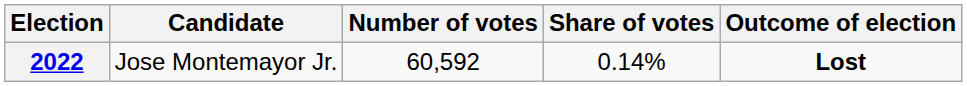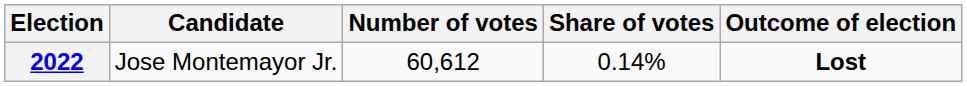 <table class="sortable wikitable" style="text-align:center">
 <tr>
 <th>Election</th>
 <th>Candidate</th>
 <th>Number of votes</th>
 <th>Share of votes</th>
 <th>Outcome of election</th>
 </tr>
 <tr>
 <th><a href='#'>2022</a></th>
 <td>Jose Montemayor Jr.</td>
-<td>60,592</td>
+<td>60,612</td>
 <td>0.14%</td>
 <td><strong>Lost<strong><em></td>
 </tr>
 </table>
